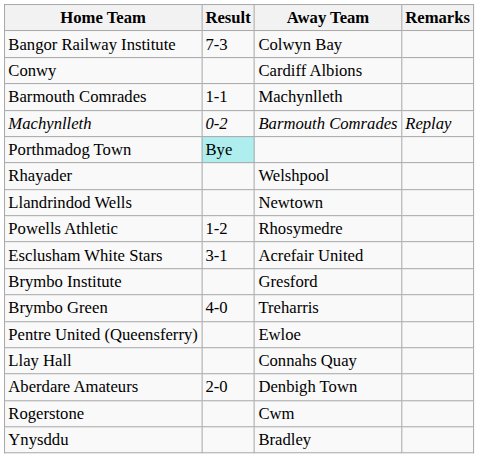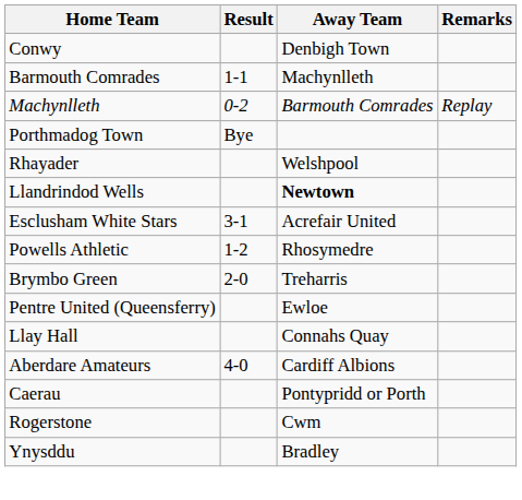 <table class="wikitable">
 <tr>
 <th>Home Team</th>
 <th>Result</th>
 <th>Away Team</th>
 <th>Remarks</th>
 </tr>
 <tr>
-<td>Bangor Railway Institute</td>
-<td>7-3</td>
-<td>Colwyn Bay</td>
-<td></td>
-</tr>
-<tr>
 <td>Conwy</td>
 <td></td>
-<td>Cardiff Albions</td>
+<td>Denbigh Town</td>
 <td></td>
 </tr>
 <tr>
 <td>Barmouth Comrades</td>
 <td>1-1</td>
 <td>Machynlleth</td>
 <td></td>
 </tr>
 <tr>
 <td><em>Machynlleth</em></td>
 <td><em>0-2</em></td>
 <td><em>Barmouth Comrades</em></td>
 <td><em>Replay</em></td>
 </tr>
 <tr>
 <td>Porthmadog Town</td>
-<td style="background: paleturquoise;">Bye</td>
+<td>Bye</td>
 <td></td>
 <td></td>
 </tr>
 <tr>
 <td>Rhayader</td>
 <td></td>
 <td>Welshpool</td>
 <td></td>
 </tr>
 <tr>
 <td>Llandrindod Wells</td>
 <td></td>
-<td>Newtown</td>
+<td><strong>Newtown</strong></td>
+<td></td>
+</tr>
+<tr>
+<td>Esclusham White Stars</td>
+<td>3-1</td>
+<td>Acrefair United</td>
 <td></td>
 </tr>
 <tr>
 <td>Powells Athletic</td>
 <td>1-2</td>
 <td>Rhosymedre</td>
 <td></td>
 </tr>
 <tr>
-<td>Esclusham White Stars</td>
-<td>3-1</td>
-<td>Acrefair United</td>
-<td></td>
-</tr>
-<tr>
-<td>Brymbo Institute</td>
-<td></td>
-<td>Gresford</td>
-<td></td>
-</tr>
-<tr>
 <td>Brymbo Green</td>
-<td>4-0</td>
+<td>2-0</td>
 <td>Treharris</td>
 <td></td>
 </tr>
 <tr>
 <td>Pentre United (Queensferry)</td>
 <td></td>
 <td>Ewloe</td>
 <td></td>
 </tr>
 <tr>
 <td>Llay Hall</td>
 <td></td>
 <td>Connahs Quay</td>
 <td></td>
 </tr>
 <tr>
 <td>Aberdare Amateurs</td>
-<td>2-0</td>
-<td>Denbigh Town</td>
+<td>4-0</td>
+<td>Cardiff Albions</td>
+<td></td>
+</tr>
+<tr>
+<td>Caerau</td>
+<td></td>
+<td>Pontypridd or Porth</td>
 <td></td>
 </tr>
 <tr>
 <td>Rogerstone</td>
 <td></td>
 <td>Cwm</td>
 <td></td>
 </tr>
 <tr>
 <td>Ynysddu</td>
 <td></td>
 <td>Bradley</td>
 <td></td>
 </tr>
 </table>
